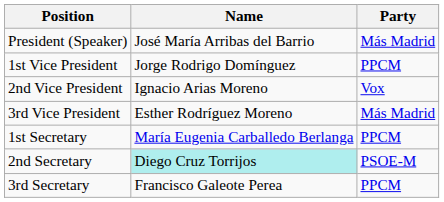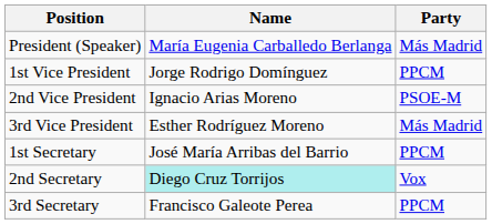 <table class="wikitable">
 <tr>
 <th>Position</th>
 <th>Name</th>
 <th>Party</th>
 </tr>
 <tr>
 <td>President (Speaker)</td>
-<td>José María Arribas del Barrio</td>
+<td><a href='#'>María Eugenia Carballedo Berlanga</a></td>
 <td><a href='#'>Más Madrid</a></td>
 </tr>
 <tr>
 <td>1st Vice President</td>
 <td>Jorge Rodrigo Domínguez</td>
 <td><a href='#'>PPCM</a></td>
 </tr>
 <tr>
 <td>2nd Vice President</td>
 <td>Ignacio Arias Moreno</td>
-<td><a href='#'>Vox</a></td>
+<td><a href='#'>PSOE-M</a></td>
 </tr>
 <tr>
 <td>3rd Vice President</td>
 <td>Esther Rodríguez Moreno</td>
 <td><a href='#'>Más Madrid</a></td>
 </tr>
 <tr>
 <td>1st Secretary</td>
-<td><a href='#'>María Eugenia Carballedo Berlanga</a></td>
+<td>José María Arribas del Barrio</td>
 <td><a href='#'>PPCM</a></td>
 </tr>
 <tr>
 <td>2nd Secretary</td>
 <td style="background: paleturquoise;">Diego Cruz Torrijos</td>
-<td><a href='#'>PSOE-M</a></td>
+<td><a href='#'>Vox</a></td>
 </tr>
 <tr>
 <td>3rd Secretary</td>
 <td>Francisco Galeote Perea</td>
 <td><a href='#'>PPCM</a></td>
 </tr>
 </table>
